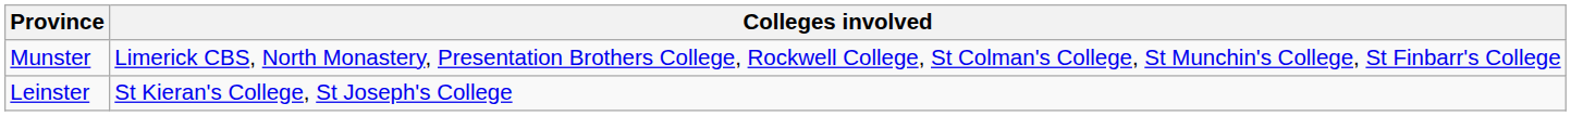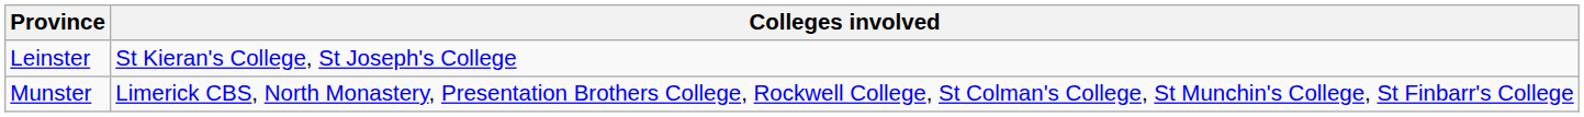 <table class="wikitable">
 <tr>
 <th>Province</th>
 <th>Colleges involved</th>
 </tr>
 <tr>
+<td><a href='#'>Leinster</a></td>
+<td><a href='#'>St Kieran's College</a>, <a href='#'>St Joseph's College</a></td>
+</tr>
+<tr>
 <td><a href='#'>Munster</a></td>
 <td><a href='#'>Limerick CBS</a>, <a href='#'>North Monastery</a>, <a href='#'>Presentation Brothers College</a>, <a href='#'>Rockwell College</a>, <a href='#'>St Colman's College</a>, <a href='#'>St Munchin's College</a>, <a href='#'>St Finbarr's College</a></td>
 </tr>
-<tr>
-<td><a href='#'>Leinster</a></td>
-<td><a href='#'>St Kieran's College</a>, <a href='#'>St Joseph's College</a></td>
-</tr>
 </table>
